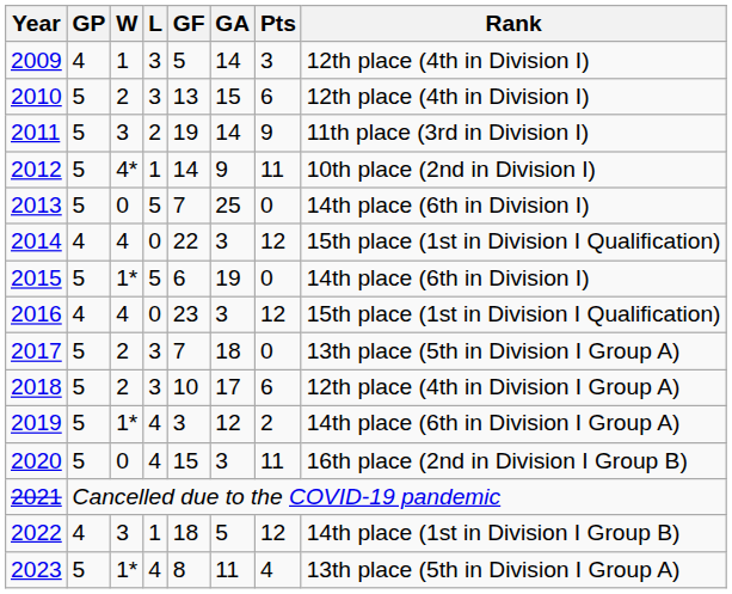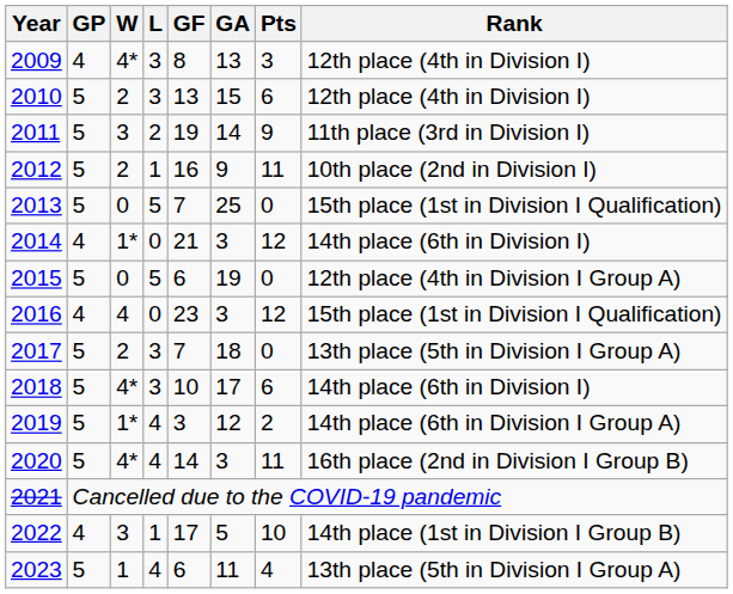 <table class="wikitable">
 <tr>
 <th>Year</th>
 <th>GP</th>
 <th>W</th>
 <th>L</th>
 <th>GF</th>
 <th>GA</th>
 <th>Pts</th>
 <th>Rank</th>
 </tr>
 <tr>
 <td><a href='#'>2009</a></td>
 <td>4</td>
-<td>1</td>
+<td>4*</td>
 <td>3</td>
-<td>5</td>
-<td>14</td>
+<td>8</td>
+<td>13</td>
 <td>3</td>
 <td>12th place (4th in Division I)</td>
 </tr>
 <tr>
 <td><a href='#'>2010</a></td>
 <td>5</td>
 <td>2</td>
 <td>3</td>
 <td>13</td>
 <td>15</td>
 <td>6</td>
 <td>12th place (4th in Division I)</td>
 </tr>
 <tr>
 <td><a href='#'>2011</a></td>
 <td>5</td>
 <td>3</td>
 <td>2</td>
 <td>19</td>
 <td>14</td>
 <td>9</td>
 <td>11th place (3rd in Division I)</td>
 </tr>
 <tr>
 <td><a href='#'>2012</a></td>
 <td>5</td>
-<td>4*</td>
+<td>2</td>
 <td>1</td>
-<td>14</td>
+<td>16</td>
 <td>9</td>
 <td>11</td>
 <td>10th place (2nd in Division I)</td>
 </tr>
 <tr>
 <td><a href='#'>2013</a></td>
 <td>5</td>
 <td>0</td>
 <td>5</td>
 <td>7</td>
 <td>25</td>
 <td>0</td>
-<td>14th place (6th in Division I)</td>
+<td>15th place (1st in Division I Qualification)</td>
 </tr>
 <tr>
 <td><a href='#'>2014</a></td>
 <td>4</td>
-<td>4</td>
+<td>1*</td>
 <td>0</td>
-<td>22</td>
+<td>21</td>
 <td>3</td>
 <td>12</td>
-<td>15th place (1st in Division I Qualification)</td>
+<td>14th place (6th in Division I)</td>
 </tr>
 <tr>
 <td><a href='#'>2015</a></td>
 <td>5</td>
-<td>1*</td>
+<td>0</td>
 <td>5</td>
 <td>6</td>
 <td>19</td>
 <td>0</td>
-<td>14th place (6th in Division I)</td>
+<td>12th place (4th in Division I Group A)</td>
 </tr>
 <tr>
 <td><a href='#'>2016</a></td>
 <td>4</td>
 <td>4</td>
 <td>0</td>
 <td>23</td>
 <td>3</td>
 <td>12</td>
 <td>15th place (1st in Division I Qualification)</td>
 </tr>
 <tr>
 <td><a href='#'>2017</a></td>
 <td>5</td>
 <td>2</td>
 <td>3</td>
 <td>7</td>
 <td>18</td>
 <td>0</td>
 <td>13th place (5th in Division I Group A)</td>
 </tr>
 <tr>
 <td><a href='#'>2018</a></td>
 <td>5</td>
-<td>2</td>
+<td>4*</td>
 <td>3</td>
 <td>10</td>
 <td>17</td>
 <td>6</td>
-<td>12th place (4th in Division I Group A)</td>
+<td>14th place (6th in Division I)</td>
 </tr>
 <tr>
 <td><a href='#'>2019</a></td>
 <td>5</td>
 <td>1*</td>
 <td>4</td>
 <td>3</td>
 <td>12</td>
 <td>2</td>
 <td>14th place (6th in Division I Group A)</td>
 </tr>
 <tr>
 <td><a href='#'>2020</a></td>
 <td>5</td>
-<td>0</td>
+<td>4*</td>
 <td>4</td>
-<td>15</td>
+<td>14</td>
 <td>3</td>
 <td>11</td>
 <td>16th place (2nd in Division I Group B)</td>
 </tr>
 <tr>
 <td><a href='#'><s>2021</s></a></td>
 <td colspan="7"><em>Cancelled due to the <a href='#'>COVID-19 pandemic</a></em></td>
 </tr>
 <tr>
 <td><a href='#'>2022</a></td>
 <td>4</td>
 <td>3</td>
 <td>1</td>
-<td>18</td>
+<td>17</td>
 <td>5</td>
-<td>12</td>
+<td>10</td>
 <td>14th place (1st in Division I Group B)</td>
 </tr>
 <tr>
 <td><a href='#'>2023</a></td>
 <td>5</td>
-<td>1*</td>
+<td>1</td>
 <td>4</td>
-<td>8</td>
+<td>6</td>
 <td>11</td>
 <td>4</td>
 <td>13th place (5th in Division I Group A)</td>
 </tr>
 </table>
